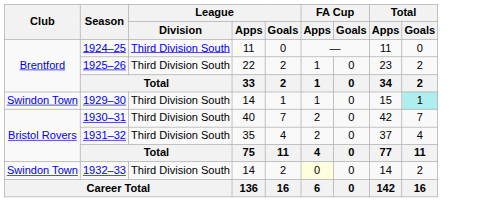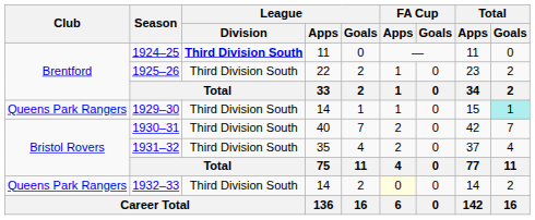 <table class="wikitable" style="text-align: center;">
 <tr>
 <th rowspan="2">Club</th>
 <th rowspan="2">Season</th>
 <th colspan="3">League</th>
 <th colspan="2">FA Cup</th>
 <th colspan="2">Total</th>
 </tr>
 <tr>
 <th>Division</th>
 <th>Apps</th>
 <th>Goals</th>
 <th>Apps</th>
 <th>Goals</th>
 <th>Apps</th>
 <th>Goals</th>
 </tr>
 <tr>
 <td rowspan="3"><a href='#'>Brentford</a></td>
 <td><a href='#'>1924–25</a></td>
-<td><a href='#'>Third Division South</a></td>
+<td><strong><a href='#'>Third Division South</a></strong></td>
 <td>11</td>
 <td>0</td>
 <td colspan="2">—</td>
 <td>11</td>
 <td>0</td>
 </tr>
 <tr>
 <td><a href='#'>1925–26</a></td>
 <td>Third Division South</td>
 <td>22</td>
 <td>2</td>
 <td>1</td>
 <td>0</td>
 <td>23</td>
 <td>2</td>
 </tr>
 <tr>
 <th colspan="2">Total</th>
 <th>33</th>
 <th>2</th>
 <th>1</th>
 <th>0</th>
 <th>34</th>
 <th>2</th>
 </tr>
 <tr>
-<td><a href='#'>Swindon Town</a></td>
+<td><a href='#'>Queens Park Rangers</a></td>
 <td><a href='#'>1929–30</a></td>
 <td>Third Division South</td>
 <td>14</td>
 <td>1</td>
 <td>1</td>
 <td>0</td>
 <td>15</td>
 <td style="background: paleturquoise;">1</td>
 </tr>
 <tr>
 <td rowspan="3"><a href='#'>Bristol Rovers</a></td>
 <td><a href='#'>1930–31</a></td>
 <td>Third Division South</td>
 <td>40</td>
 <td>7</td>
 <td>2</td>
 <td>0</td>
 <td>42</td>
 <td>7</td>
 </tr>
 <tr>
 <td><a href='#'>1931–32</a></td>
 <td>Third Division South</td>
 <td>35</td>
 <td>4</td>
 <td>2</td>
 <td>0</td>
 <td>37</td>
 <td>4</td>
 </tr>
 <tr>
 <th colspan="2">Total</th>
 <th>75</th>
 <th>11</th>
 <th>4</th>
 <th>0</th>
 <th>77</th>
 <th>11</th>
 </tr>
 <tr>
-<td><a href='#'>Swindon Town</a></td>
+<td><a href='#'>Queens Park Rangers</a></td>
 <td><a href='#'>1932–33</a></td>
 <td>Third Division South</td>
 <td>14</td>
 <td>2</td>
 <td style="background: lightyellow;">0</td>
 <td>0</td>
 <td>14</td>
 <td>2</td>
 </tr>
 <tr>
 <th colspan="3">Career Total</th>
 <th>136</th>
 <th>16</th>
 <th>6</th>
 <th>0</th>
 <th>142</th>
 <th>16</th>
 </tr>
 </table>
